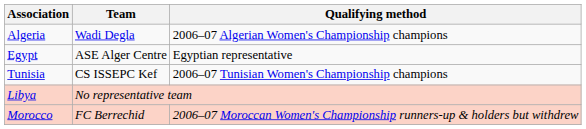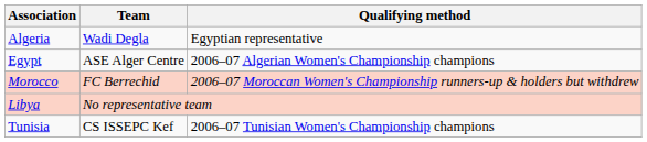 <table class="wikitable">
 <tr>
 <th>Association</th>
 <th>Team</th>
 <th>Qualifying method</th>
 </tr>
 <tr>
 <td> <a href='#'>Algeria</a></td>
 <td><a href='#'>Wadi Degla</a></td>
-<td>2006–07 <a href='#'>Algerian Women's Championship</a> champions</td>
+<td>Egyptian representative</td>
 </tr>
 <tr>
 <td> <a href='#'>Egypt</a></td>
 <td>ASE Alger Centre</td>
-<td>Egyptian representative</td>
+<td>2006–07 <a href='#'>Algerian Women's Championship</a> champions</td>
+</tr>
+<tr bgcolor=#fcd3c7>
+<td> <em><a href='#'>Morocco</a></em></td>
+<td><em>FC Berrechid</em></td>
+<td><em>2006–07 <a href='#'>Moroccan Women's Championship</a> runners-up & holders but withdrew</em></td>
+</tr>
+<tr bgcolor=#fcd3c7>
+<td> <em><a href='#'>Libya</a></em></td>
+<td colspan=2><em>No representative team</em></td>
 </tr>
 <tr>
 <td> <a href='#'>Tunisia</a></td>
 <td>CS ISSEPC Kef</td>
 <td>2006–07 <a href='#'>Tunisian Women's Championship</a> champions</td>
 </tr>
-<tr bgcolor=#fcd3c7>
-<td> <em><a href='#'>Libya</a></em></td>
-<td colspan=2><em>No representative team</em></td>
-</tr>
-<tr bgcolor=#fcd3c7>
-<td> <em><a href='#'>Morocco</a></em></td>
-<td><em>FC Berrechid</em></td>
-<td><em>2006–07 <a href='#'>Moroccan Women's Championship</a> runners-up & holders but withdrew</em></td>
-</tr>
 </table>
